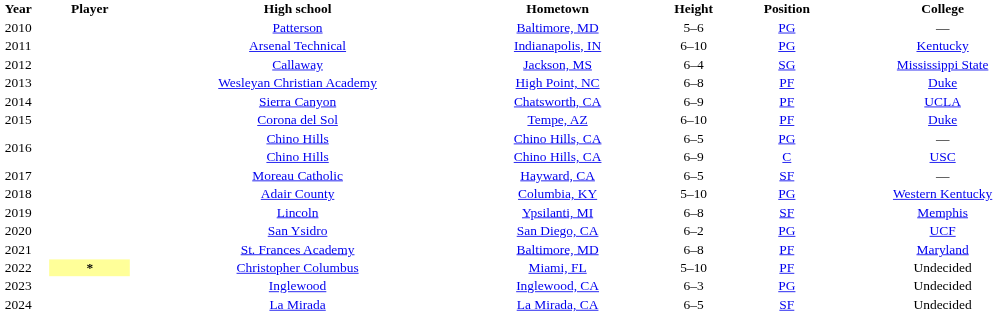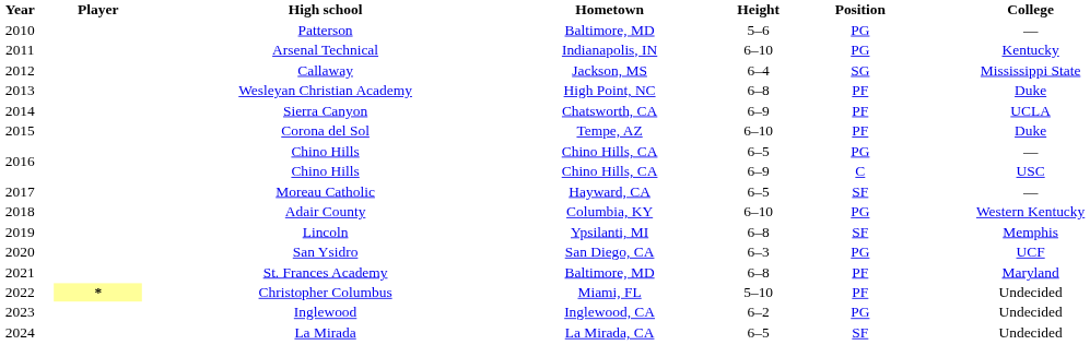 <table class="sortable plainrowheaders" width="100%" style="text-align:center; font-size:100%">
 <tr>
 <th scope=col>Year</th>
 <th scope=col>Player</th>
 <th scope=col>High school</th>
 <th scope=col>Hometown</th>
 <th scope=col>Height</th>
 <th scope=col>Position</th>
 <th scope=col>College</th>
 </tr>
 <tr>
 <td>2010</td>
 <th scope=row></th>
 <td><a href='#'>Patterson</a></td>
 <td><a href='#'>Baltimore, MD</a></td>
 <td>5–6</td>
 <td><a href='#'>PG</a></td>
 <td>—</td>
 </tr>
 <tr>
 <td>2011</td>
 <th scope=row></th>
 <td><a href='#'>Arsenal Technical</a></td>
 <td><a href='#'>Indianapolis, IN</a></td>
 <td>6–10</td>
 <td><a href='#'>PG</a></td>
 <td><a href='#'>Kentucky</a></td>
 </tr>
 <tr>
 <td>2012</td>
 <th scope=row></th>
 <td><a href='#'>Callaway</a></td>
 <td><a href='#'>Jackson, MS</a></td>
 <td>6–4</td>
 <td><a href='#'>SG</a></td>
 <td><a href='#'>Mississippi State</a></td>
 </tr>
 <tr>
 <td>2013</td>
 <th scope=row></th>
 <td><a href='#'>Wesleyan Christian Academy</a></td>
 <td><a href='#'>High Point, NC</a></td>
 <td>6–8</td>
 <td><a href='#'>PF</a></td>
 <td><a href='#'>Duke</a></td>
 </tr>
 <tr>
 <td>2014</td>
 <th scope=row></th>
 <td><a href='#'>Sierra Canyon</a></td>
 <td><a href='#'>Chatsworth, CA</a></td>
 <td>6–9</td>
 <td><a href='#'>PF</a></td>
 <td><a href='#'>UCLA</a></td>
 </tr>
 <tr>
 <td>2015</td>
 <th scope=row></th>
 <td><a href='#'>Corona del Sol</a></td>
 <td><a href='#'>Tempe, AZ</a></td>
 <td>6–10</td>
 <td><a href='#'>PF</a></td>
 <td><a href='#'>Duke</a></td>
 </tr>
 <tr>
 <td rowspan="2">2016</td>
 <th scope=row></th>
 <td><a href='#'>Chino Hills</a></td>
 <td><a href='#'>Chino Hills, CA</a></td>
 <td>6–5</td>
 <td><a href='#'>PG</a></td>
 <td>—</td>
 </tr>
 <tr>
 <th scope=row></th>
 <td><a href='#'>Chino Hills</a></td>
 <td><a href='#'>Chino Hills, CA</a></td>
 <td>6–9</td>
 <td><a href='#'>C</a></td>
 <td><a href='#'>USC</a></td>
 </tr>
 <tr>
 <td>2017</td>
 <th scope=row></th>
 <td><a href='#'>Moreau Catholic</a></td>
 <td><a href='#'>Hayward, CA</a></td>
 <td>6–5</td>
 <td><a href='#'>SF</a></td>
 <td>—</td>
 </tr>
 <tr>
 <td>2018</td>
 <th scope=row></th>
 <td><a href='#'>Adair County</a></td>
 <td><a href='#'>Columbia, KY</a></td>
-<td>5–10</td>
+<td>6–10</td>
 <td><a href='#'>PG</a></td>
 <td><a href='#'>Western Kentucky</a></td>
 </tr>
 <tr>
 <td>2019</td>
 <th scope=row></th>
 <td><a href='#'>Lincoln</a></td>
 <td><a href='#'>Ypsilanti, MI</a></td>
 <td>6–8</td>
 <td><a href='#'>SF</a></td>
 <td><a href='#'>Memphis</a></td>
 </tr>
 <tr>
 <td>2020</td>
 <th scope=row></th>
 <td><a href='#'>San Ysidro</a></td>
 <td><a href='#'>San Diego, CA</a></td>
-<td>6–2</td>
+<td>6–3</td>
 <td><a href='#'>PG</a></td>
 <td><a href='#'>UCF</a></td>
 </tr>
 <tr>
 <td>2021</td>
 <th scope=row></th>
 <td><a href='#'>St. Frances Academy</a></td>
 <td><a href='#'>Baltimore, MD</a></td>
 <td>6–8</td>
 <td><a href='#'>PF</a></td>
 <td><a href='#'>Maryland</a></td>
 </tr>
 <tr>
 <td>2022</td>
 <th bgcolor="#FFFF99" scope=row>*</th>
 <td><a href='#'>Christopher Columbus</a></td>
 <td><a href='#'>Miami, FL</a></td>
 <td>5–10</td>
 <td><a href='#'>PF</a></td>
 <td>Undecided</td>
 </tr>
 <tr>
 <td>2023</td>
 <th scope=row></th>
 <td><a href='#'>Inglewood</a></td>
 <td><a href='#'>Inglewood, CA</a></td>
-<td>6–3</td>
+<td>6–2</td>
 <td><a href='#'>PG</a></td>
 <td>Undecided</td>
 </tr>
 <tr>
 <td>2024</td>
 <th scope=row></th>
 <td><a href='#'>La Mirada</a></td>
 <td><a href='#'>La Mirada, CA</a></td>
 <td>6–5</td>
 <td><a href='#'>SF</a></td>
 <td>Undecided</td>
 </tr>
 <tr>
 </tr>
 </table>
